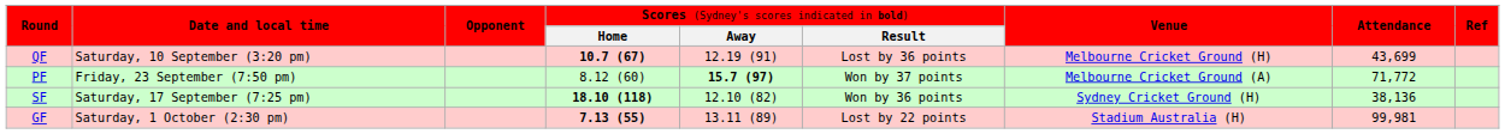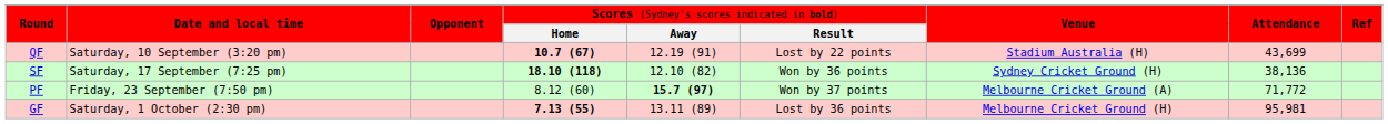 <table class="wikitable" style="font-size:90%; text-align:center; width: 90%; margin-left: auto; margin-right: auto;">
 <tr>
 </tr>
 <tr style="background:#FF0000;" >
 <td rowspan=2><span><strong>Round</strong> </span></td>
 <td rowspan=2><span><strong>Date and local time</strong></span></td>
 <td rowspan=2><span><strong>Opponent</strong></span></td>
 <td colspan=3><span><strong>Scores</strong> <small>(Sydney's scores indicated in <strong>bold</strong>)</small></span></td>
 <td rowspan=2><span><strong>Venue</strong></span></td>
 <td rowspan=2><span><strong>Attendance</strong></span></td>
 <td rowspan=2><span><strong>Ref</strong></span></td>
 </tr>
 <tr>
 <th><span>Home</span></th>
 <th><span>Away</span></th>
 <th><span>Result</span></th>
 </tr>
 <tr style="background:#fcc;">
 <td><a href='#'>QF</a></td>
 <td align=left>Saturday, 10 September (3:20 pm)</td>
 <td align=left></td>
 <td><strong>10.7 (67)</strong></td>
 <td>12.19 (91)</td>
-<td>Lost by 36 points</td>
-<td><a href='#'>Melbourne Cricket Ground</a> (H)</td>
+<td>Lost by 22 points</td>
+<td><a href='#'>Stadium Australia</a> (H)</td>
 <td>43,699</td>
+<td></td>
+</tr>
+<tr style="background:#cfc;">
+<td><a href='#'>SF</a></td>
+<td align=left>Saturday, 17 September (7:25 pm)</td>
+<td align=left></td>
+<td><strong>18.10 (118)</strong></td>
+<td>12.10 (82)</td>
+<td>Won by 36 points</td>
+<td><a href='#'>Sydney Cricket Ground</a> (H)</td>
+<td>38,136</td>
 <td></td>
 </tr>
 <tr style="background:#cfc;">
 <td><a href='#'>PF</a></td>
 <td align=left>Friday, 23 September (7:50 pm)</td>
 <td align=left></td>
 <td>8.12 (60)</td>
 <td><strong>15.7 (97)</strong></td>
 <td>Won by 37 points</td>
 <td><a href='#'>Melbourne Cricket Ground</a> (A)</td>
 <td>71,772</td>
 <td></td>
 </tr>
-<tr style="background:#cfc;">
-<td><a href='#'>SF</a></td>
-<td align=left>Saturday, 17 September (7:25 pm)</td>
-<td align=left></td>
-<td><strong>18.10 (118)</strong></td>
-<td>12.10 (82)</td>
-<td>Won by 36 points</td>
-<td><a href='#'>Sydney Cricket Ground</a> (H)</td>
-<td>38,136</td>
-<td></td>
-</tr>
 <tr style="background:#fcc;">
 <td><a href='#'>GF</a></td>
 <td align=left>Saturday, 1 October (2:30 pm)</td>
 <td align=left></td>
 <td><strong>7.13 (55)</strong></td>
 <td>13.11 (89)</td>
-<td>Lost by 22 points</td>
-<td><a href='#'>Stadium Australia</a> (H)</td>
-<td>99,981</td>
+<td>Lost by 36 points</td>
+<td><a href='#'>Melbourne Cricket Ground</a> (H)</td>
+<td>95,981</td>
 <td></td>
 </tr>
 </table>
